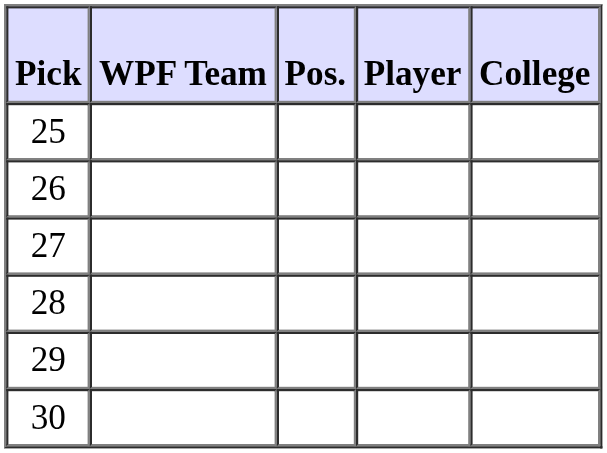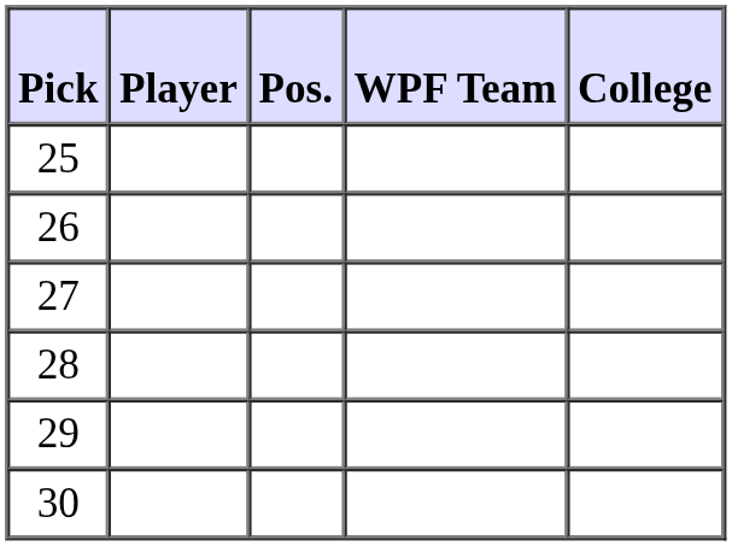 <table style="text-align: center" border="1" cellpadding="3" cellspacing="0">
 <tr>
 <th style="background:#ddf;"><br>Pick</th>
+<th style="background:#ddf;"><br>Player</th>
+<th style="background:#ddf;"><br>Pos.</th>
 <th style="background:#ddf;"><br>WPF Team</th>
-<th style="background:#ddf;"><br>Pos.</th>
-<th style="background:#ddf;"><br>Player</th>
 <th style="background:#ddf;"><br>College</th>
 </tr>
 <tr>
 <td>25</td>
 <td></td>
 <td></td>
 <td></td>
 <td></td>
 </tr>
 <tr>
 <td>26</td>
 <td></td>
 <td></td>
 <td></td>
 <td></td>
 </tr>
 <tr>
 <td>27</td>
 <td></td>
 <td></td>
 <td></td>
 <td></td>
 </tr>
 <tr>
 <td>28</td>
 <td></td>
 <td></td>
 <td></td>
 <td></td>
 </tr>
 <tr>
 <td>29</td>
 <td></td>
 <td></td>
 <td></td>
 <td></td>
 </tr>
 <tr>
 <td>30</td>
 <td></td>
 <td></td>
 <td></td>
 <td></td>
 </tr>
 </table>
